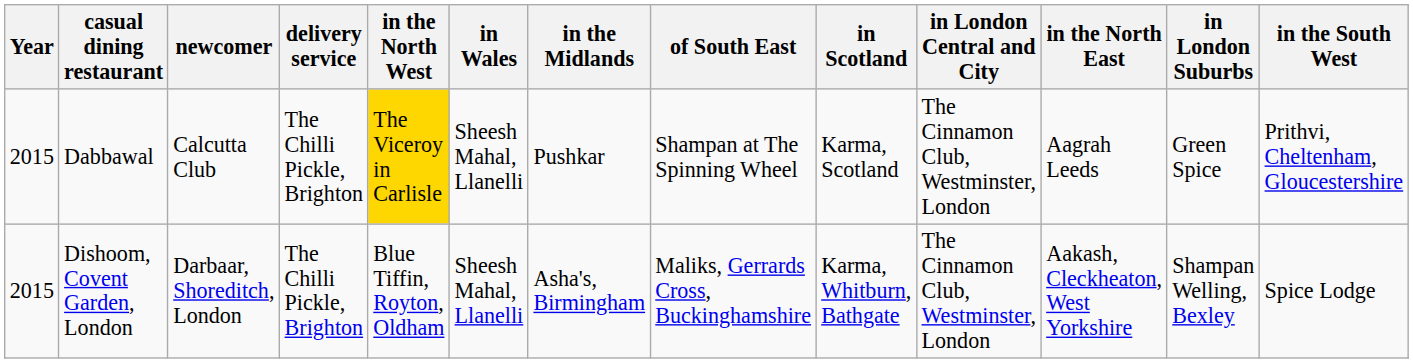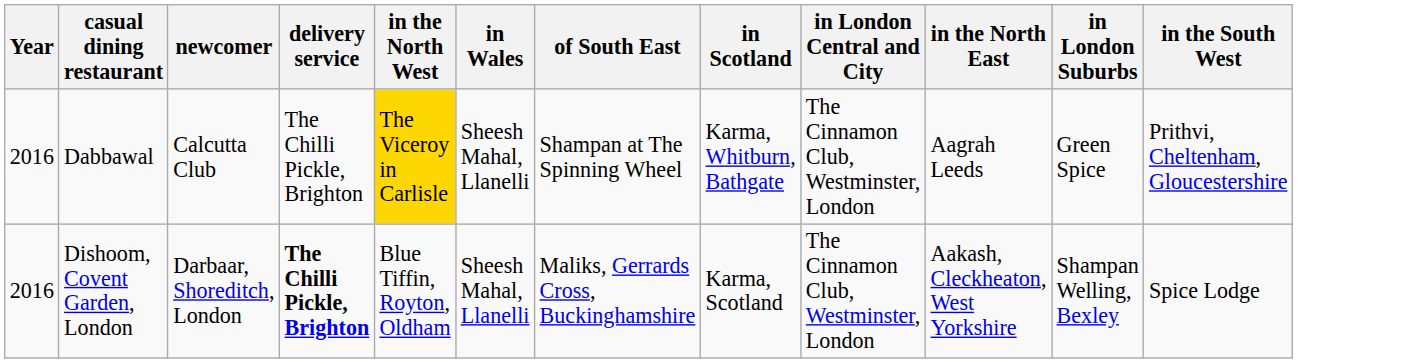 <table class="wikitable">
 <tr>
 <th>Year</th>
 <th>casual dining restaurant</th>
 <th>newcomer</th>
 <th>delivery service</th>
 <th>in the North West</th>
 <th>in Wales</th>
-<th>in the Midlands</th>
 <th>of South East</th>
 <th>in Scotland</th>
 <th>in London Central and City</th>
 <th>in the North East</th>
 <th>in London Suburbs</th>
 <th>in the South West</th>
 </tr>
 <tr>
-<td>2015</td>
+<td>2016</td>
 <td>Dabbawal</td>
 <td>Calcutta Club</td>
 <td>The Chilli Pickle, Brighton</td>
 <td style="background: gold;">The Viceroy in Carlisle</td>
 <td>Sheesh Mahal, Llanelli</td>
-<td>Pushkar</td>
 <td>Shampan at The Spinning Wheel</td>
-<td>Karma, Scotland</td>
+<td>Karma, <a href='#'>Whitburn</a>, <a href='#'>Bathgate</a></td>
 <td>The Cinnamon Club, Westminster, London</td>
 <td>Aagrah Leeds</td>
 <td>Green Spice</td>
 <td>Prithvi, <a href='#'>Cheltenham</a>, <a href='#'>Gloucestershire</a></td>
 </tr>
 <tr>
-<td>2015</td>
+<td>2016</td>
 <td>Dishoom, <a href='#'>Covent Garden</a>, London</td>
 <td>Darbaar, <a href='#'>Shoreditch</a>, London</td>
-<td>The Chilli Pickle, <a href='#'>Brighton</a></td>
+<td><strong>The Chilli Pickle, <a href='#'>Brighton</a></strong></td>
 <td>Blue Tiffin, <a href='#'>Royton</a>, <a href='#'>Oldham</a></td>
 <td>Sheesh Mahal, <a href='#'>Llanelli</a></td>
-<td>Asha's, <a href='#'>Birmingham</a></td>
 <td>Maliks, <a href='#'>Gerrards Cross</a>, <a href='#'>Buckinghamshire</a></td>
-<td>Karma, <a href='#'>Whitburn</a>, <a href='#'>Bathgate</a></td>
+<td>Karma, Scotland</td>
 <td>The Cinnamon Club, <a href='#'>Westminster</a>, London</td>
 <td>Aakash, <a href='#'>Cleckheaton</a>, <a href='#'>West Yorkshire</a></td>
 <td>Shampan Welling, <a href='#'>Bexley</a></td>
 <td>Spice Lodge</td>
 </tr>
 </table>
